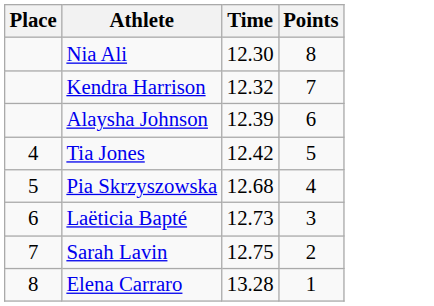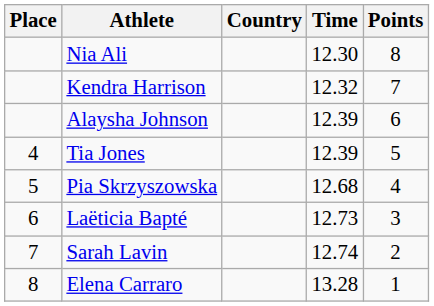 <table class="wikitable">
 <tr>
 <th>Place</th>
 <th>Athlete</th>
+<th>Country</th>
 <th>Time</th>
 <th>Points</th>
 </tr>
 <tr>
 <td align=center></td>
 <td><a href='#'>Nia Ali</a></td>
+<td></td>
 <td>12.30</td>
 <td align=center>8</td>
 </tr>
 <tr>
 <td align=center></td>
 <td><a href='#'>Kendra Harrison</a></td>
+<td></td>
 <td>12.32</td>
 <td align=center>7</td>
 </tr>
 <tr>
 <td align=center></td>
 <td><a href='#'>Alaysha Johnson</a></td>
+<td></td>
 <td>12.39</td>
 <td align=center>6</td>
 </tr>
 <tr>
 <td align=center>4</td>
 <td><a href='#'>Tia Jones</a></td>
-<td>12.42</td>
+<td></td>
+<td>12.39</td>
 <td align=center>5</td>
 </tr>
 <tr>
 <td align=center>5</td>
 <td><a href='#'>Pia Skrzyszowska</a></td>
+<td></td>
 <td>12.68</td>
 <td align=center>4</td>
 </tr>
 <tr>
 <td align=center>6</td>
 <td><a href='#'>Laëticia Bapté</a></td>
+<td></td>
 <td>12.73</td>
 <td align=center>3</td>
 </tr>
 <tr>
 <td align=center>7</td>
 <td><a href='#'>Sarah Lavin</a></td>
-<td>12.75</td>
+<td></td>
+<td>12.74</td>
 <td align=center>2</td>
 </tr>
 <tr>
 <td align=center>8</td>
 <td><a href='#'>Elena Carraro</a></td>
+<td></td>
 <td>13.28</td>
 <td align=center>1</td>
 </tr>
 </table>
